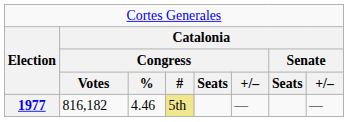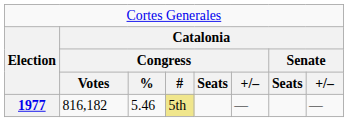 <table class="wikitable" style="font-size:97%; text-align:left;">
 <tr>
 <td colspan="8" align="center"><a href='#'>Cortes Generales</a></td>
 </tr>
 <tr>
 <th rowspan="3">Election</th>
 <th colspan="7">Catalonia</th>
 </tr>
 <tr>
 <th colspan="5">Congress</th>
 <th colspan="2">Senate</th>
 </tr>
 <tr>
 <th width="70">Votes</th>
 <th width="35">%</th>
 <th width="25">#</th>
 <th>Seats</th>
 <th width="35">+/–</th>
 <th>Seats</th>
 <th width="35">+/–</th>
 </tr>
 <tr>
 <th><a href='#'>1977</a></th>
 <td>816,182</td>
-<td>4.46</td>
+<td>5.46</td>
 <td style="background: khaki;">5th</td>
 <td></td>
 <td>—</td>
 <td></td>
 <td>—</td>
 </tr>
 </table>
